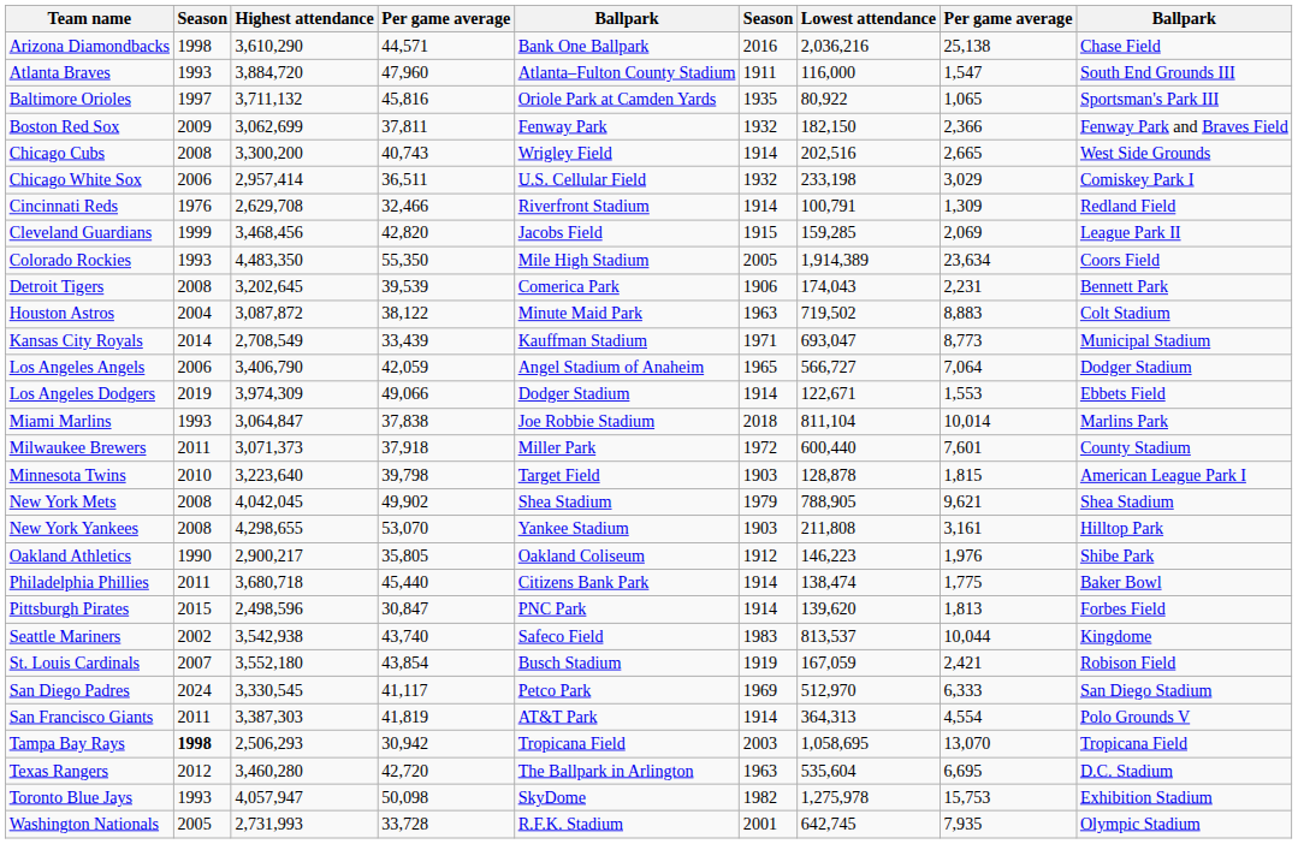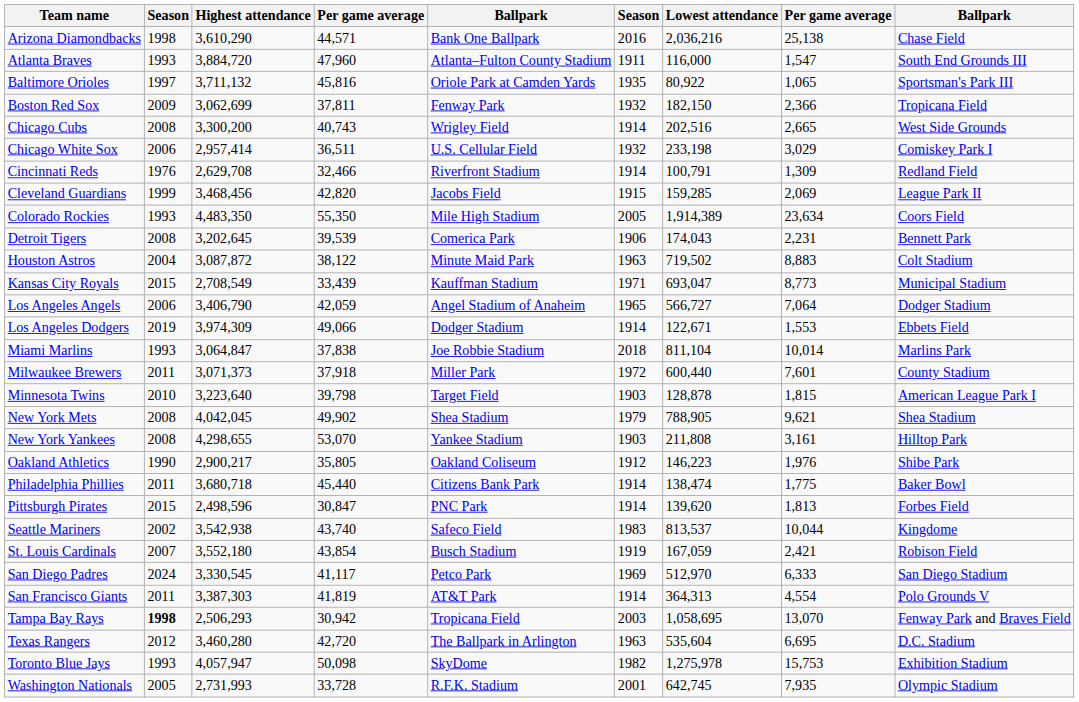 <table class="wikitable sortable">
 <tr>
 <th>Team name</th>
 <th>Season</th>
 <th>Highest attendance</th>
 <th>Per game average</th>
 <th>Ballpark</th>
 <th>Season</th>
 <th>Lowest attendance</th>
 <th>Per game average</th>
 <th>Ballpark</th>
 </tr>
 <tr>
 <td><a href='#'>Arizona Diamondbacks</a></td>
 <td>1998</td>
 <td>3,610,290</td>
 <td>44,571</td>
 <td><a href='#'>Bank One Ballpark</a></td>
 <td>2016</td>
 <td>2,036,216</td>
 <td>25,138</td>
 <td><a href='#'>Chase Field</a></td>
 </tr>
 <tr>
 <td><a href='#'>Atlanta Braves</a></td>
 <td>1993</td>
 <td>3,884,720</td>
 <td>47,960</td>
 <td><a href='#'>Atlanta–Fulton County Stadium</a></td>
 <td>1911</td>
 <td>116,000</td>
 <td>1,547</td>
 <td><a href='#'>South End Grounds III</a></td>
 </tr>
 <tr>
 <td><a href='#'>Baltimore Orioles</a></td>
 <td>1997</td>
 <td>3,711,132</td>
 <td>45,816</td>
 <td><a href='#'>Oriole Park at Camden Yards</a></td>
 <td>1935</td>
 <td>80,922</td>
 <td>1,065</td>
 <td><a href='#'>Sportsman's Park III</a></td>
 </tr>
 <tr>
 <td><a href='#'>Boston Red Sox</a></td>
 <td>2009</td>
 <td>3,062,699</td>
 <td>37,811</td>
 <td><a href='#'>Fenway Park</a></td>
 <td>1932</td>
 <td>182,150</td>
 <td>2,366</td>
-<td><a href='#'>Fenway Park</a> and <a href='#'>Braves Field</a></td>
+<td><a href='#'>Tropicana Field</a></td>
 </tr>
 <tr>
 <td><a href='#'>Chicago Cubs</a></td>
 <td>2008</td>
 <td>3,300,200</td>
 <td>40,743</td>
 <td><a href='#'>Wrigley Field</a></td>
 <td>1914</td>
 <td>202,516</td>
 <td>2,665</td>
 <td><a href='#'>West Side Grounds</a></td>
 </tr>
 <tr>
 <td><a href='#'>Chicago White Sox</a></td>
 <td>2006</td>
 <td>2,957,414</td>
 <td>36,511</td>
 <td><a href='#'>U.S. Cellular Field</a></td>
 <td>1932</td>
 <td>233,198</td>
 <td>3,029</td>
 <td><a href='#'>Comiskey Park I</a></td>
 </tr>
 <tr>
 <td><a href='#'>Cincinnati Reds</a></td>
 <td>1976</td>
 <td>2,629,708</td>
 <td>32,466</td>
 <td><a href='#'>Riverfront Stadium</a></td>
 <td>1914</td>
 <td>100,791</td>
 <td>1,309</td>
 <td><a href='#'>Redland Field</a></td>
 </tr>
 <tr>
 <td><a href='#'>Cleveland Guardians</a></td>
 <td>1999</td>
 <td>3,468,456</td>
 <td>42,820</td>
 <td><a href='#'>Jacobs Field</a></td>
 <td>1915</td>
 <td>159,285</td>
 <td>2,069</td>
 <td><a href='#'>League Park II</a></td>
 </tr>
 <tr>
 <td><a href='#'>Colorado Rockies</a></td>
 <td>1993</td>
 <td>4,483,350</td>
 <td>55,350</td>
 <td><a href='#'>Mile High Stadium</a></td>
 <td>2005</td>
 <td>1,914,389</td>
 <td>23,634</td>
 <td><a href='#'>Coors Field</a></td>
 </tr>
 <tr>
 <td><a href='#'>Detroit Tigers</a></td>
 <td>2008</td>
 <td>3,202,645</td>
 <td>39,539</td>
 <td><a href='#'>Comerica Park</a></td>
 <td>1906</td>
 <td>174,043</td>
 <td>2,231</td>
 <td><a href='#'>Bennett Park</a></td>
 </tr>
 <tr>
 <td><a href='#'>Houston Astros</a></td>
 <td>2004</td>
 <td>3,087,872</td>
 <td>38,122</td>
 <td><a href='#'>Minute Maid Park</a></td>
 <td>1963</td>
 <td>719,502</td>
 <td>8,883</td>
 <td><a href='#'>Colt Stadium</a></td>
 </tr>
 <tr>
 <td><a href='#'>Kansas City Royals</a></td>
-<td>2014</td>
+<td>2015</td>
 <td>2,708,549</td>
 <td>33,439</td>
 <td><a href='#'>Kauffman Stadium</a></td>
 <td>1971</td>
 <td>693,047</td>
 <td>8,773</td>
 <td><a href='#'>Municipal Stadium</a></td>
 </tr>
 <tr>
 <td><a href='#'>Los Angeles Angels</a></td>
 <td>2006</td>
 <td>3,406,790</td>
 <td>42,059</td>
 <td><a href='#'>Angel Stadium of Anaheim</a></td>
 <td>1965</td>
 <td>566,727</td>
 <td>7,064</td>
 <td><a href='#'>Dodger Stadium</a></td>
 </tr>
 <tr>
 <td><a href='#'>Los Angeles Dodgers</a></td>
 <td>2019</td>
 <td>3,974,309</td>
 <td>49,066</td>
 <td><a href='#'>Dodger Stadium</a></td>
 <td>1914</td>
 <td>122,671</td>
 <td>1,553</td>
 <td><a href='#'>Ebbets Field</a></td>
 </tr>
 <tr>
 <td><a href='#'>Miami Marlins</a></td>
 <td>1993</td>
 <td>3,064,847</td>
 <td>37,838</td>
 <td><a href='#'>Joe Robbie Stadium</a></td>
 <td>2018</td>
 <td>811,104</td>
 <td>10,014</td>
 <td><a href='#'>Marlins Park</a></td>
 </tr>
 <tr>
 <td><a href='#'>Milwaukee Brewers</a></td>
 <td>2011</td>
 <td>3,071,373</td>
 <td>37,918</td>
 <td><a href='#'>Miller Park</a></td>
 <td>1972</td>
 <td>600,440</td>
 <td>7,601</td>
 <td><a href='#'>County Stadium</a></td>
 </tr>
 <tr>
 <td><a href='#'>Minnesota Twins</a></td>
 <td>2010</td>
 <td>3,223,640</td>
 <td>39,798</td>
 <td><a href='#'>Target Field</a></td>
 <td>1903</td>
 <td>128,878</td>
 <td>1,815</td>
 <td><a href='#'>American League Park I</a></td>
 </tr>
 <tr>
 <td><a href='#'>New York Mets</a></td>
 <td>2008</td>
 <td>4,042,045</td>
 <td>49,902</td>
 <td><a href='#'>Shea Stadium</a></td>
 <td>1979</td>
 <td>788,905</td>
 <td>9,621</td>
 <td><a href='#'>Shea Stadium</a></td>
 </tr>
 <tr>
 <td><a href='#'>New York Yankees</a></td>
 <td>2008</td>
 <td>4,298,655</td>
 <td>53,070</td>
 <td><a href='#'>Yankee Stadium</a></td>
 <td>1903</td>
 <td>211,808</td>
 <td>3,161</td>
 <td><a href='#'>Hilltop Park</a></td>
 </tr>
 <tr>
 <td><a href='#'>Oakland Athletics</a></td>
 <td>1990</td>
 <td>2,900,217</td>
 <td>35,805</td>
 <td><a href='#'>Oakland Coliseum</a></td>
 <td>1912</td>
 <td>146,223</td>
 <td>1,976</td>
 <td><a href='#'>Shibe Park</a></td>
 </tr>
 <tr>
 <td><a href='#'>Philadelphia Phillies</a></td>
 <td>2011</td>
 <td>3,680,718</td>
 <td>45,440</td>
 <td><a href='#'>Citizens Bank Park</a></td>
 <td>1914</td>
 <td>138,474</td>
 <td>1,775</td>
 <td><a href='#'>Baker Bowl</a></td>
 </tr>
 <tr>
 <td><a href='#'>Pittsburgh Pirates</a></td>
 <td>2015</td>
 <td>2,498,596</td>
 <td>30,847</td>
 <td><a href='#'>PNC Park</a></td>
 <td>1914</td>
 <td>139,620</td>
 <td>1,813</td>
 <td><a href='#'>Forbes Field</a></td>
 </tr>
 <tr>
 <td><a href='#'>Seattle Mariners</a></td>
 <td>2002</td>
 <td>3,542,938</td>
 <td>43,740</td>
 <td><a href='#'>Safeco Field</a></td>
 <td>1983</td>
 <td>813,537</td>
 <td>10,044</td>
 <td><a href='#'>Kingdome</a></td>
 </tr>
 <tr>
 <td><a href='#'>St. Louis Cardinals</a></td>
 <td>2007</td>
 <td>3,552,180</td>
 <td>43,854</td>
 <td><a href='#'>Busch Stadium</a></td>
 <td>1919</td>
 <td>167,059</td>
 <td>2,421</td>
 <td><a href='#'>Robison Field</a></td>
 </tr>
 <tr>
 <td><a href='#'>San Diego Padres</a></td>
 <td>2024</td>
 <td>3,330,545</td>
 <td>41,117</td>
 <td><a href='#'>Petco Park</a></td>
 <td>1969</td>
 <td>512,970</td>
 <td>6,333</td>
 <td><a href='#'>San Diego Stadium</a></td>
 </tr>
 <tr>
 <td><a href='#'>San Francisco Giants</a></td>
 <td>2011</td>
 <td>3,387,303</td>
 <td>41,819</td>
 <td><a href='#'>AT&T Park</a></td>
 <td>1914</td>
 <td>364,313</td>
 <td>4,554</td>
 <td><a href='#'>Polo Grounds V</a></td>
 </tr>
 <tr>
 <td><a href='#'>Tampa Bay Rays</a></td>
 <td><strong>1998</strong></td>
 <td>2,506,293</td>
 <td>30,942</td>
 <td><a href='#'>Tropicana Field</a></td>
 <td>2003</td>
 <td>1,058,695</td>
 <td>13,070</td>
-<td><a href='#'>Tropicana Field</a></td>
+<td><a href='#'>Fenway Park</a> and <a href='#'>Braves Field</a></td>
 </tr>
 <tr>
 <td><a href='#'>Texas Rangers</a></td>
 <td>2012</td>
 <td>3,460,280</td>
 <td>42,720</td>
 <td><a href='#'>The Ballpark in Arlington</a></td>
 <td>1963</td>
 <td>535,604</td>
 <td>6,695</td>
 <td><a href='#'>D.C. Stadium</a></td>
 </tr>
 <tr>
 <td><a href='#'>Toronto Blue Jays</a></td>
 <td>1993</td>
 <td>4,057,947</td>
 <td>50,098</td>
 <td><a href='#'>SkyDome</a></td>
 <td>1982</td>
 <td>1,275,978</td>
 <td>15,753</td>
 <td><a href='#'>Exhibition Stadium</a></td>
 </tr>
 <tr>
 <td><a href='#'>Washington Nationals</a></td>
 <td>2005</td>
 <td>2,731,993</td>
 <td>33,728</td>
 <td><a href='#'>R.F.K. Stadium</a></td>
 <td>2001</td>
 <td>642,745</td>
 <td>7,935</td>
 <td><a href='#'>Olympic Stadium</a></td>
 </tr>
 </table>
